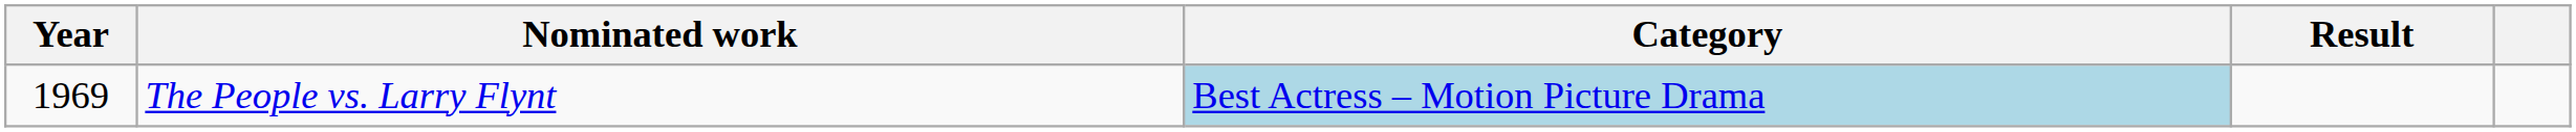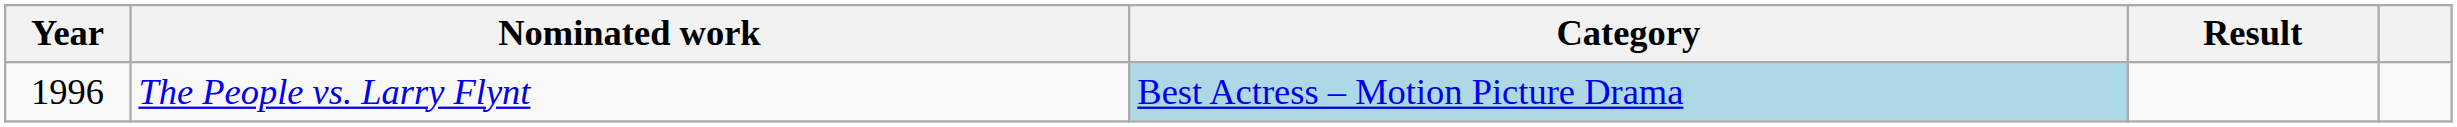 <table class="wikitable" style="width: 85%;">
 <tr>
 <th width=5%>Year</th>
 <th style="width:40%;">Nominated work</th>
 <th style="width:40%;">Category</th>
 <th style="width:10%;">Result</th>
 <th width=3%></th>
 </tr>
 <tr>
-<td style="text-align:center;">1969</td>
+<td style="text-align:center;">1996</td>
 <td style="text-align:left;"><em><a href='#'>The People vs. Larry Flynt</a></em></td>
 <td style="background: lightblue;"><a href='#'>Best Actress – Motion Picture Drama</a></td>
 <td></td>
 <td style="text-align:center;"></td>
 </tr>
 </table>
